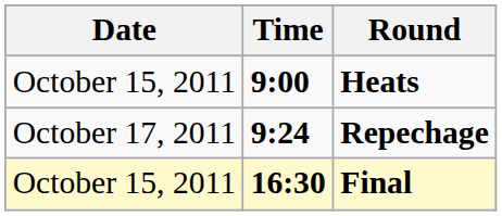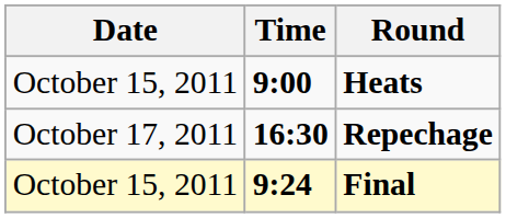 <table class="wikitable">
 <tr>
 <th>Date</th>
 <th>Time</th>
 <th>Round</th>
 </tr>
 <tr>
 <td>October 15, 2011</td>
 <td><strong>9:00</strong></td>
 <td><strong>Heats</strong></td>
 </tr>
 <tr>
 <td>October 17, 2011</td>
-<td><strong>9:24</strong></td>
+<td><strong>16:30</strong></td>
 <td><strong>Repechage</strong></td>
 </tr>
 <tr style=background:lemonchiffon>
 <td>October 15, 2011</td>
-<td><strong>16:30</strong></td>
+<td><strong>9:24</strong></td>
 <td><strong>Final</strong></td>
 </tr>
 </table>
